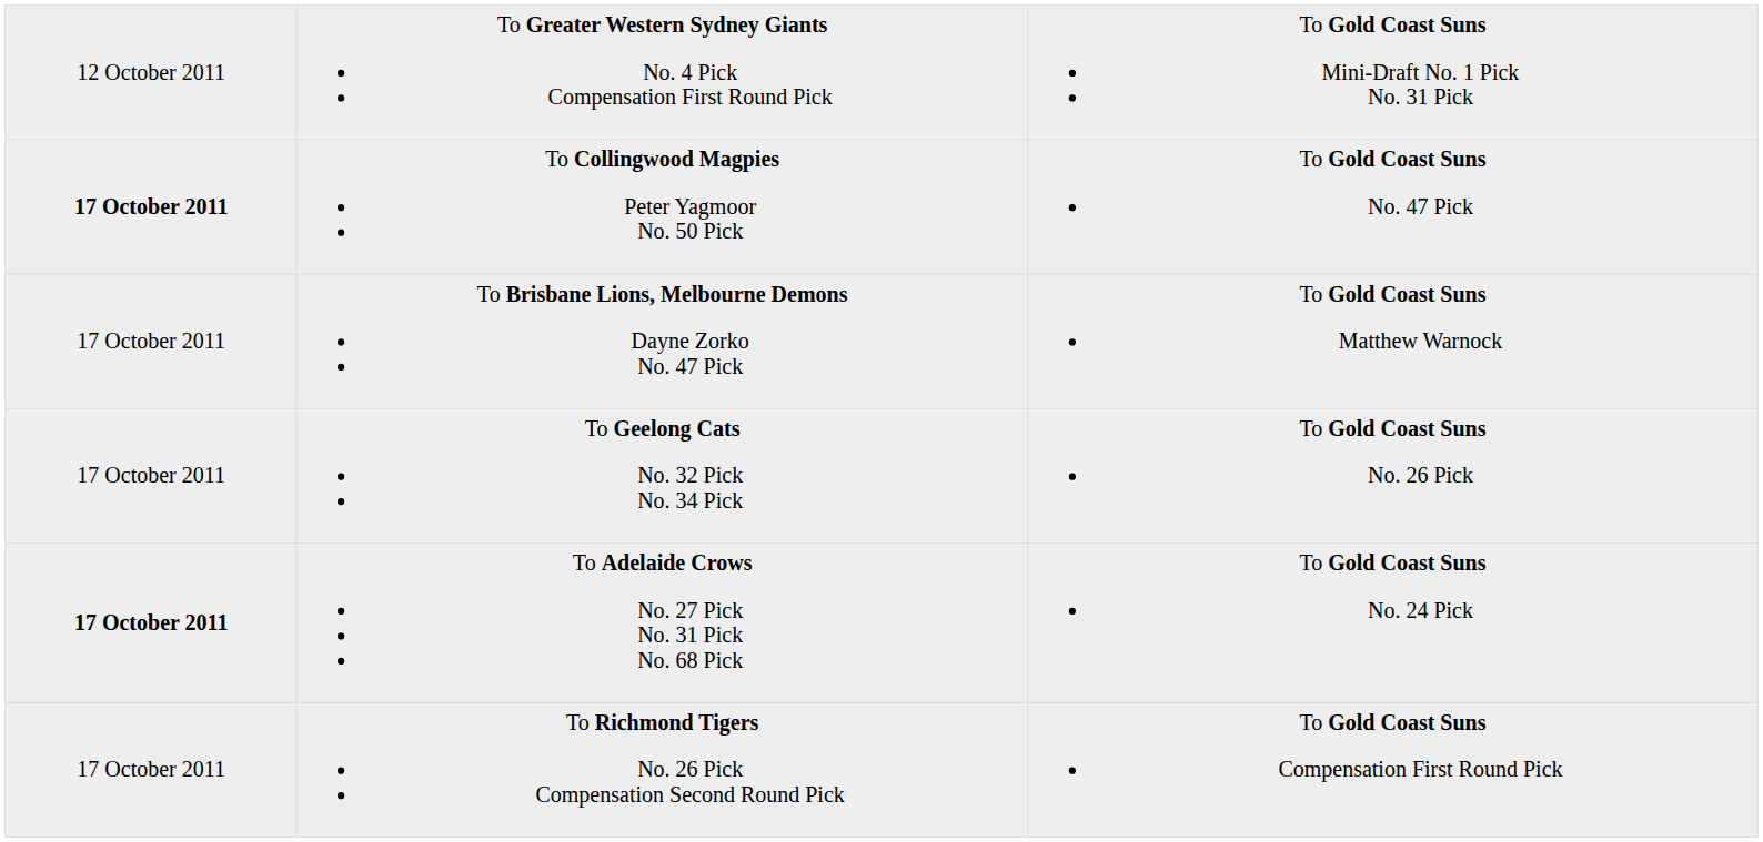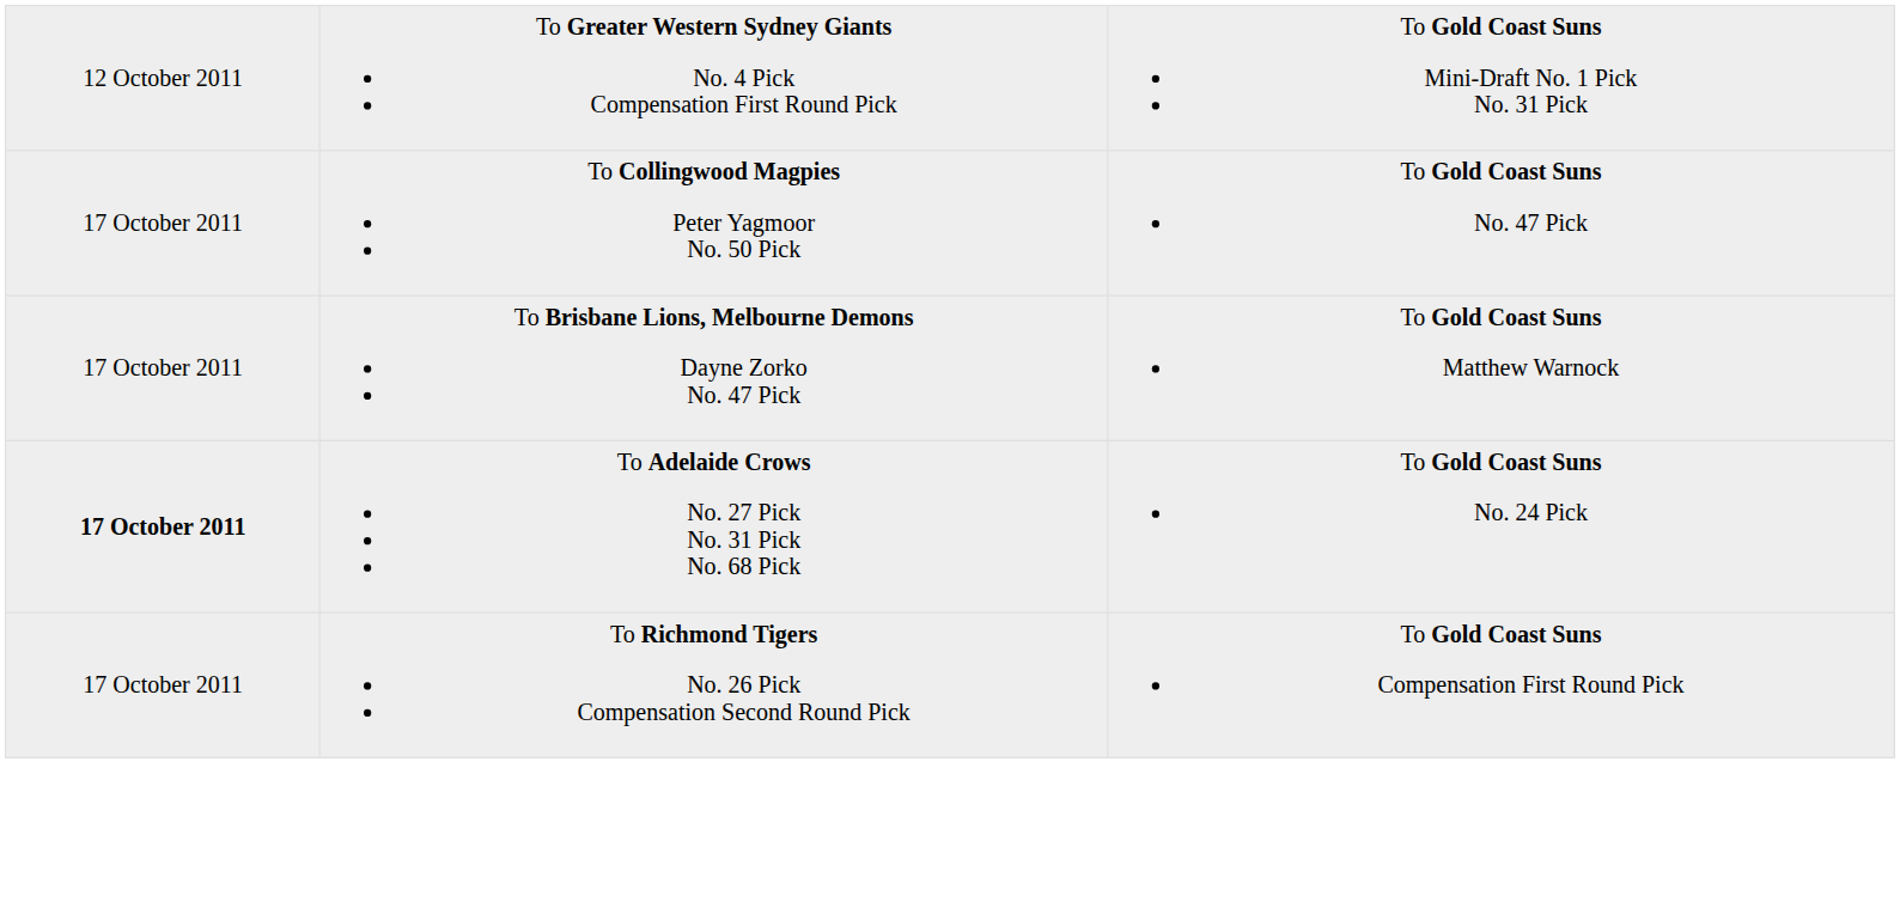 <table border=1 style="border-collapse:collapse; text-align: center; width: 100%" bordercolor="#DFDFDF"  cellpadding="5">
 <tr bgcolor="eeeeee">
 <td style="width:12%">12 October 2011<br></td>
 <td style="width:30%" valign="top" style="background:orange; color:black">To <strong>Greater Western Sydney Giants</strong><br><ul><li>No. 4 Pick</li><li>Compensation First Round Pick</li></ul></td>
 <td style="width:30%" valign="top" style="background:red; color:gold">To <strong>Gold Coast Suns</strong><br><ul><li>Mini-Draft No. 1 Pick</li><li>No. 31 Pick</li></ul></td>
 </tr>
 <tr bgcolor="eeeeee">
-<td style="width:12%"><strong>17 October 2011<br></strong></td>
+<td style="width:12%">17 October 2011<br></td>
 <td style="width:30%" valign="top" style="background:black; color:white">To <strong>Collingwood Magpies</strong><br><ul><li>Peter Yagmoor</li><li>No. 50 Pick</li></ul></td>
 <td style="width:30%" valign="top" style="background:red; color:gold">To <strong>Gold Coast Suns</strong><br><ul><li>No. 47 Pick</li></ul></td>
 </tr>
 <tr bgcolor="eeeeee">
 <td style="width:12%">17 October 2011<br></td>
 <td style="width:30%" valign="top" style="background:white; color:black">To <strong>Brisbane Lions, Melbourne Demons</strong><br><ul><li>Dayne Zorko</li><li>No. 47 Pick</li></ul></td>
 <td style="width:30%" valign="top" style="background:red; color:gold">To <strong>Gold Coast Suns</strong><br><ul><li>Matthew Warnock</li></ul></td>
-</tr>
-<tr bgcolor="eeeeee">
-<td style="width:12%">17 October 2011<br></td>
-<td style="width:30%" valign="top" style="background:#191970; color:white">To <strong>Geelong Cats</strong><br><ul><li>No. 32 Pick</li><li>No. 34 Pick</li></ul></td>
-<td style="width:30%" valign="top" style="background:red; color:gold">To <strong>Gold Coast Suns</strong><br><ul><li>No. 26 Pick</li></ul></td>
 </tr>
 <tr bgcolor="eeeeee">
 <td style="width:12%"><strong>17 October 2011<br></strong></td>
 <td style="width:30%" valign="top" style="background:navy; color:gold">To <strong>Adelaide Crows</strong><br><ul><li>No. 27 Pick</li><li>No. 31 Pick</li><li>No. 68 Pick</li></ul></td>
 <td style="width:30%" valign="top" style="background:red; color:gold">To <strong>Gold Coast Suns</strong><br><ul><li>No. 24 Pick</li></ul></td>
 </tr>
 <tr bgcolor="eeeeee">
 <td style="width:12%">17 October 2011<br></td>
 <td style="width:30%" valign="top" style="background:black; color:gold">To <strong>Richmond Tigers</strong><br><ul><li>No. 26 Pick</li><li>Compensation Second Round Pick</li></ul></td>
 <td style="width:30%" valign="top" style="background:red; color:gold">To <strong>Gold Coast Suns</strong><br><ul><li>Compensation First Round Pick</li></ul></td>
 </tr>
 </table>
